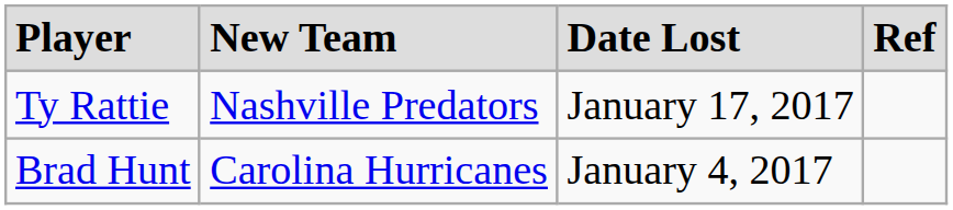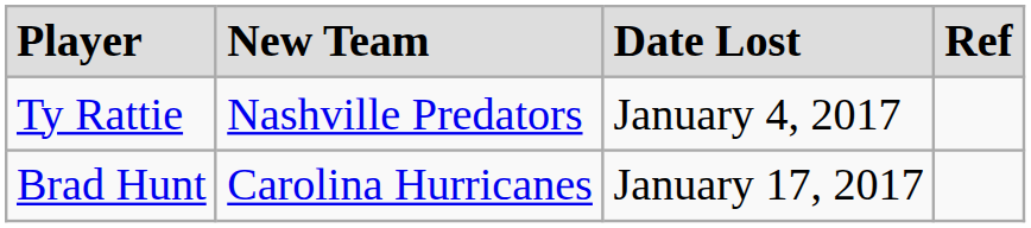 <table class="wikitable">
 <tr style="background:#ddd;">
 <td><strong>Player</strong></td>
 <td><strong>New Team</strong></td>
 <td><strong>Date Lost</strong></td>
 <td><strong>Ref</strong></td>
 </tr>
 <tr>
 <td><a href='#'>Ty Rattie</a></td>
 <td><a href='#'>Nashville Predators</a></td>
-<td>January 17, 2017</td>
+<td>January 4, 2017</td>
 <td></td>
 </tr>
 <tr>
 <td><a href='#'>Brad Hunt</a></td>
 <td><a href='#'>Carolina Hurricanes</a></td>
-<td>January 4, 2017</td>
+<td>January 17, 2017</td>
 <td></td>
 </tr>
 </table>
